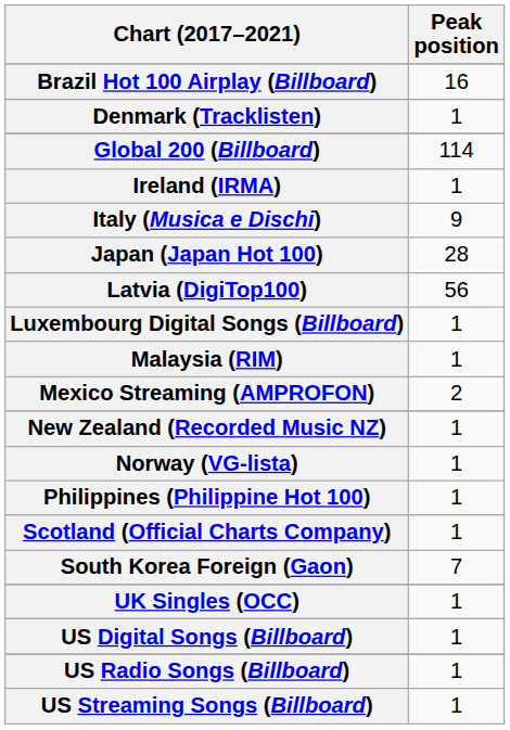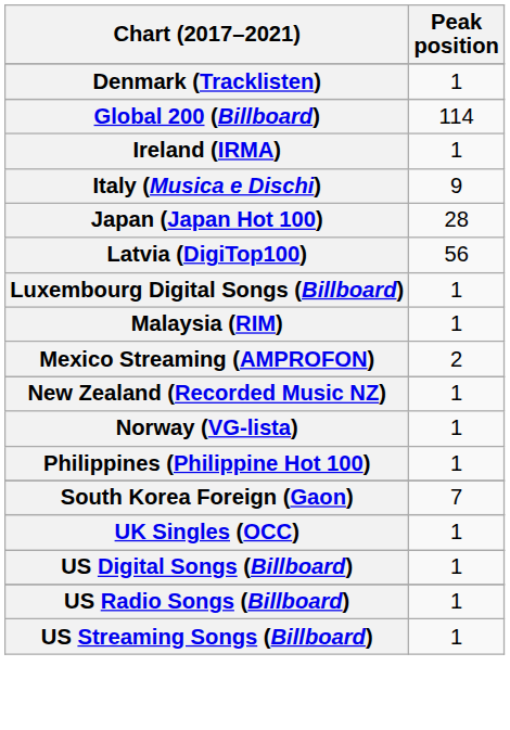 <table class="wikitable sortable plainrowheaders" style="text-align:center">
 <tr>
 <th>Chart (2017–2021)</th>
 <th>Peak<br>position</th>
 </tr>
 <tr>
 </tr>
 <tr>
-</tr>
-<tr>
-<th scope="row">Brazil <a href='#'>Hot 100 Airplay</a> (<em><a href='#'>Billboard</a></em>)</th>
-<td>16</td>
 </tr>
 <tr>
 </tr>
 <tr>
 <th scope="row">Denmark (<a href='#'>Tracklisten</a>)</th>
 <td>1</td>
 </tr>
 <tr>
 </tr>
 <tr>
 <th scope="row"><a href='#'>Global 200</a> (<em><a href='#'>Billboard</a></em>)</th>
 <td>114</td>
 </tr>
 <tr>
 <th scope="row">Ireland (<a href='#'>IRMA</a>)</th>
 <td>1</td>
 </tr>
 <tr>
 <th scope="row">Italy (<em><a href='#'>Musica e Dischi</a></em>)</th>
 <td>9</td>
 </tr>
 <tr>
 <th scope="row">Japan (<a href='#'>Japan Hot 100</a>)</th>
 <td>28</td>
 </tr>
 <tr>
 <th scope="row">Latvia (<a href='#'>DigiTop100</a>)</th>
 <td>56</td>
 </tr>
 <tr>
 <th scope="row">Luxembourg Digital Songs (<em><a href='#'>Billboard</a></em>)</th>
 <td>1</td>
 </tr>
 <tr>
 <th scope="row">Malaysia (<a href='#'>RIM</a>)</th>
 <td>1</td>
 </tr>
 <tr>
 <th scope="row">Mexico Streaming (<a href='#'>AMPROFON</a>)</th>
 <td>2</td>
 </tr>
 <tr>
 </tr>
 <tr>
 </tr>
 <tr>
 <th scope="row">New Zealand (<a href='#'>Recorded Music NZ</a>)</th>
 <td>1</td>
 </tr>
 <tr>
 <th scope="row">Norway (<a href='#'>VG-lista</a>)</th>
 <td>1</td>
 </tr>
 <tr>
 <th scope="row">Philippines (<a href='#'>Philippine Hot 100</a>)</th>
 <td>1</td>
 </tr>
 <tr>
 </tr>
 <tr>
-<th scope="row"><a href='#'>Scotland</a> (<a href='#'>Official Charts Company</a>)</th>
-<td>1</td>
-</tr>
-<tr>
 <th scope="row">South Korea Foreign (<a href='#'>Gaon</a>)</th>
 <td>7</td>
 </tr>
 <tr>
 </tr>
 <tr>
 </tr>
 <tr>
 <th scope="row"><a href='#'>UK Singles</a> (<a href='#'>OCC</a>)</th>
 <td style="text-align:center;">1</td>
 </tr>
 <tr>
 </tr>
 <tr>
 </tr>
 <tr>
 </tr>
 <tr>
 </tr>
 <tr>
 <th scope="row">US <a href='#'>Digital Songs</a> (<em><a href='#'>Billboard</a></em>)</th>
 <td>1</td>
 </tr>
 <tr>
 </tr>
 <tr>
 </tr>
 <tr>
 </tr>
 <tr>
 <th scope="row">US <a href='#'>Radio Songs</a> (<em><a href='#'>Billboard</a></em>)</th>
 <td>1</td>
 </tr>
 <tr>
 <th scope="row">US <a href='#'>Streaming Songs</a> (<em><a href='#'>Billboard</a></em>)</th>
 <td>1</td>
 </tr>
 </table>
